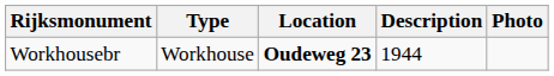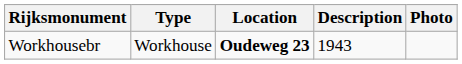 <table class="wikitable">
 <tr>
 <th>Rijksmonument</th>
 <th>Type</th>
 <th>Location</th>
 <th>Description</th>
 <th>Photo</th>
 </tr>
 <tr>
 <td>Workhousebr<br></td>
 <td>Workhouse</td>
 <td><strong>Oudeweg 23</strong></td>
-<td>1944</td>
+<td>1943</td>
 <td></td>
 </tr>
 </table>
